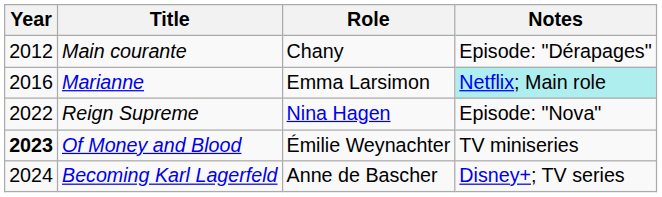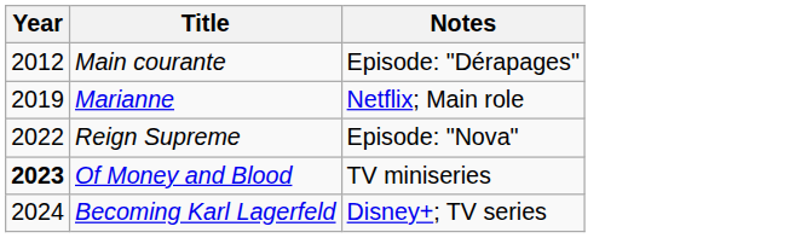 <table class="wikitable sortable">
 <tr>
 <th>Year</th>
 <th>Title</th>
-<th>Role</th>
 <th class="unsortable">Notes</th>
 </tr>
 <tr>
 <td>2012</td>
 <td><em>Main courante</em></td>
-<td>Chany</td>
 <td>Episode: "Dérapages"</td>
 </tr>
 <tr>
-<td>2016</td>
+<td>2019</td>
 <td><em><a href='#'>Marianne</a></em></td>
-<td>Emma Larsimon</td>
-<td style="background: paleturquoise;"><a href='#'>Netflix</a>; Main role</td>
+<td><a href='#'>Netflix</a>; Main role</td>
 </tr>
 <tr>
 <td>2022</td>
 <td><em>Reign Supreme</em></td>
-<td><a href='#'>Nina Hagen</a></td>
 <td>Episode: "Nova"</td>
 </tr>
 <tr>
 <td><strong>2023</strong></td>
 <td><em><a href='#'>Of Money and Blood</a></em></td>
-<td>Émilie Weynachter</td>
 <td>TV miniseries</td>
 </tr>
 <tr>
 <td>2024</td>
 <td><em><a href='#'>Becoming Karl Lagerfeld</a></em></td>
-<td>Anne de Bascher</td>
 <td><a href='#'>Disney+</a>; TV series</td>
 </tr>
 </table>
